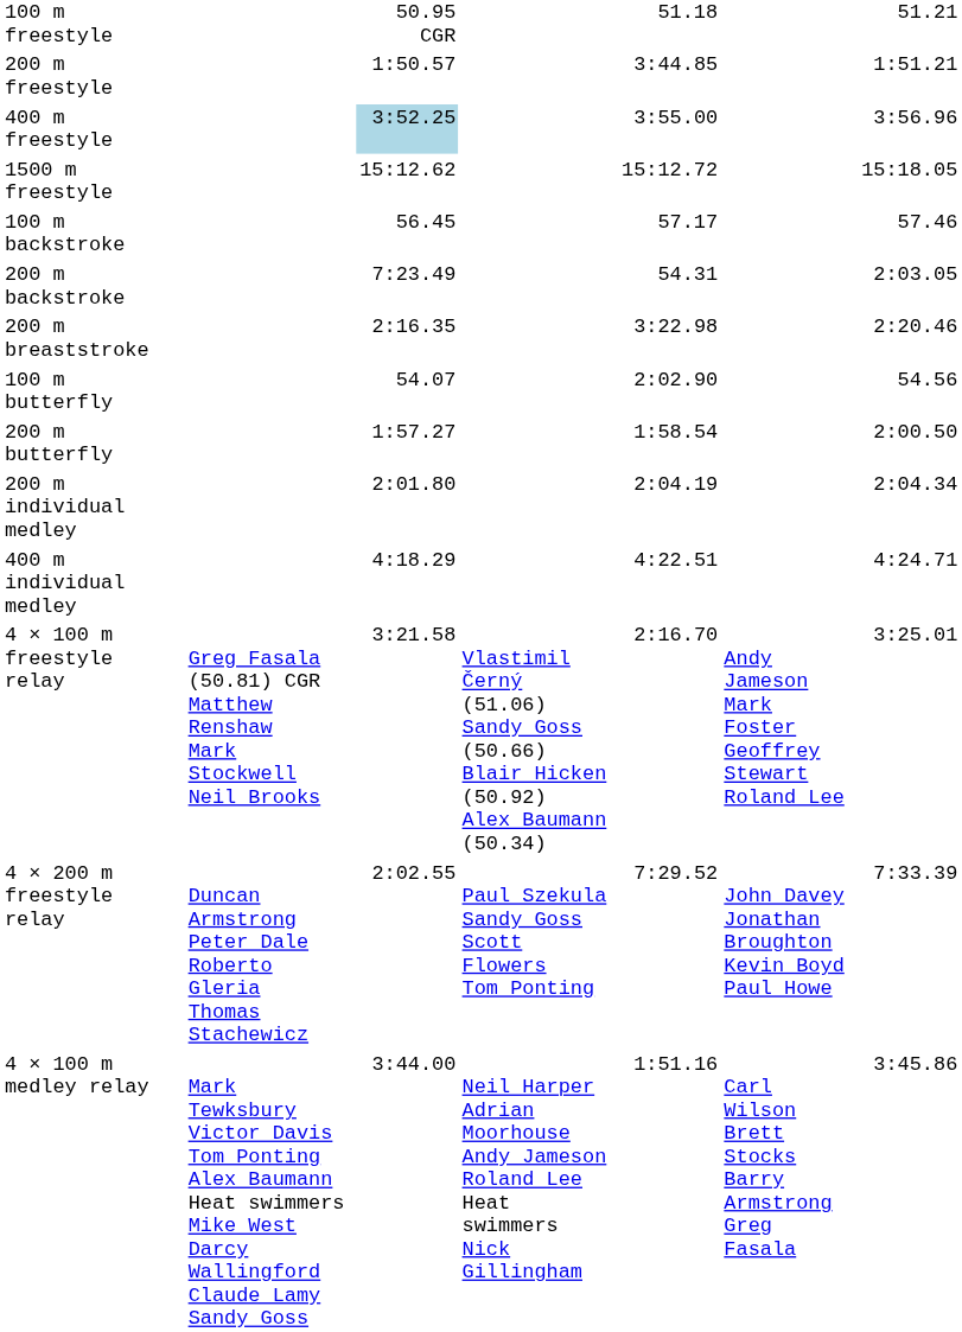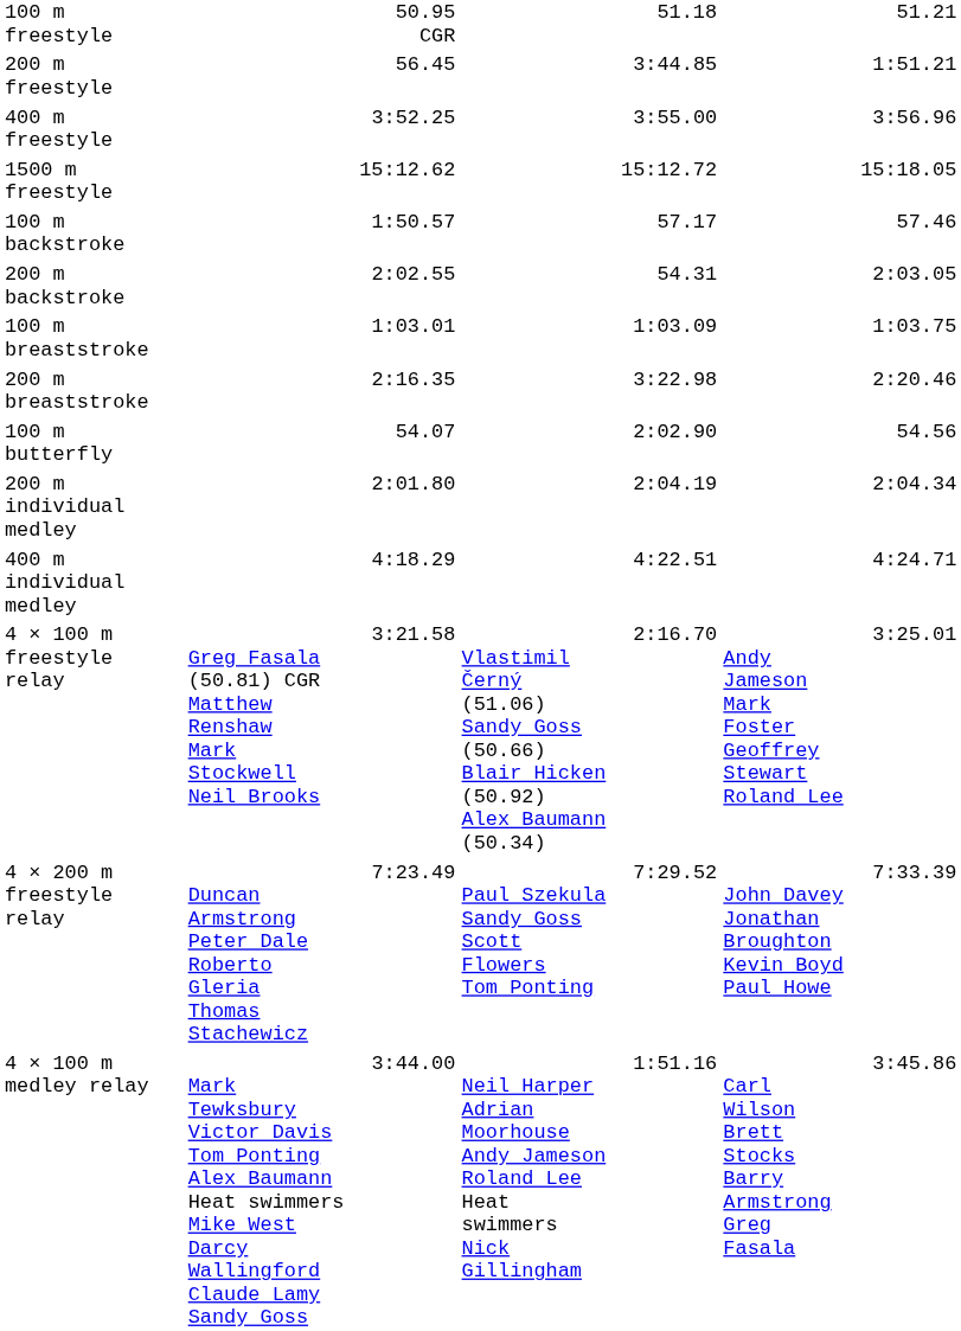 <table>
 <tr valign=top>
 <td>100 m freestyle</td>
 <td></td>
 <td align=right>50.95 CGR</td>
 <td></td>
 <td align=right>51.18</td>
 <td></td>
 <td align=right>51.21</td>
 </tr>
 <tr valign=top>
 <td>200 m freestyle</td>
 <td></td>
-<td align=right>1:50.57</td>
+<td align=right>56.45</td>
 <td></td>
 <td align=right>3:44.85</td>
 <td></td>
 <td align=right>1:51.21</td>
 </tr>
 <tr valign=top>
 <td>400 m freestyle</td>
 <td></td>
-<td align=right style="background: lightblue;">3:52.25</td>
+<td align=right>3:52.25</td>
 <td></td>
 <td align=right>3:55.00</td>
 <td></td>
 <td align=right>3:56.96</td>
 </tr>
 <tr valign=top>
 <td>1500 m freestyle</td>
 <td></td>
 <td align=right>15:12.62</td>
 <td></td>
 <td align=right>15:12.72</td>
 <td></td>
 <td align=right>15:18.05</td>
 </tr>
 <tr valign=top>
 <td>100 m backstroke</td>
 <td></td>
-<td align=right>56.45</td>
+<td align=right>1:50.57</td>
 <td></td>
 <td align=right>57.17</td>
 <td></td>
 <td align=right>57.46</td>
 </tr>
 <tr valign=top>
 <td>200 m backstroke</td>
 <td></td>
-<td align=right>7:23.49</td>
+<td align=right>2:02.55</td>
 <td></td>
 <td align=right>54.31</td>
 <td></td>
 <td align=right>2:03.05</td>
+</tr>
+<tr valign=top>
+<td>100 m breaststroke</td>
+<td></td>
+<td align=right>1:03.01</td>
+<td></td>
+<td align=right>1:03.09</td>
+<td></td>
+<td align=right>1:03.75</td>
 </tr>
 <tr valign=top>
 <td>200 m breaststroke</td>
 <td></td>
 <td align=right>2:16.35</td>
 <td></td>
 <td align=right>3:22.98</td>
 <td></td>
 <td align=right>2:20.46</td>
 </tr>
 <tr valign=top>
 <td>100 m butterfly</td>
 <td></td>
 <td align=right>54.07</td>
 <td></td>
 <td align=right>2:02.90</td>
 <td></td>
 <td align=right>54.56</td>
-</tr>
-<tr valign=top>
-<td>200 m butterfly</td>
-<td></td>
-<td align=right>1:57.27</td>
-<td></td>
-<td align=right>1:58.54</td>
-<td></td>
-<td align=right>2:00.50</td>
 </tr>
 <tr valign=top>
 <td>200 m individual medley</td>
 <td></td>
 <td align=right>2:01.80</td>
 <td></td>
 <td align=right>2:04.19</td>
 <td></td>
 <td align=right>2:04.34</td>
 </tr>
 <tr valign=top>
 <td>400 m individual medley</td>
 <td></td>
 <td align=right>4:18.29</td>
 <td></td>
 <td align=right>4:22.51</td>
 <td></td>
 <td align=right>4:24.71</td>
 </tr>
 <tr valign=top>
 <td>4 × 100 m freestyle relay</td>
 <td valign=top><br><a href='#'>Greg Fasala</a> (50.81) CGR <br><a href='#'>Matthew Renshaw</a><br><a href='#'>Mark Stockwell</a><br><a href='#'>Neil Brooks</a></td>
 <td align=right>3:21.58</td>
 <td valign=top><br><a href='#'>Vlastimil Černý</a> (51.06)<br><a href='#'>Sandy Goss</a> (50.66)<br><a href='#'>Blair Hicken</a> (50.92)<br><a href='#'>Alex Baumann</a> (50.34)</td>
 <td align=right>2:16.70</td>
 <td valign=top><br><a href='#'>Andy Jameson</a><br><a href='#'>Mark Foster</a><br><a href='#'>Geoffrey Stewart</a><br><a href='#'>Roland Lee</a></td>
 <td align=right>3:25.01</td>
 </tr>
 <tr valign=top>
 <td>4 × 200 m freestyle relay</td>
 <td valign=top><br><a href='#'>Duncan Armstrong</a><br><a href='#'>Peter Dale</a><br><a href='#'>Roberto Gleria</a><br><a href='#'>Thomas Stachewicz</a></td>
-<td align=right>2:02.55</td>
+<td align=right>7:23.49</td>
 <td valign=top><br><a href='#'>Paul Szekula</a><br><a href='#'>Sandy Goss</a><br><a href='#'>Scott Flowers</a><br><a href='#'>Tom Ponting</a></td>
 <td align=right>7:29.52</td>
 <td valign=top><br><a href='#'>John Davey</a><br><a href='#'>Jonathan Broughton</a><br><a href='#'>Kevin Boyd</a><br><a href='#'>Paul Howe</a></td>
 <td align=right>7:33.39</td>
 </tr>
 <tr valign=top>
 <td>4 × 100 m medley relay<br></td>
 <td valign=top><br><a href='#'>Mark Tewksbury</a><br><a href='#'>Victor Davis</a><br><a href='#'>Tom Ponting</a><br><a href='#'>Alex Baumann</a><br>Heat swimmers<br><a href='#'>Mike West</a><br><a href='#'>Darcy Wallingford</a><br><a href='#'>Claude Lamy</a><br><a href='#'>Sandy Goss</a></td>
 <td align=right>3:44.00</td>
 <td valign=top><br><a href='#'>Neil Harper</a><br><a href='#'>Adrian Moorhouse</a><br><a href='#'>Andy Jameson</a><br><a href='#'>Roland Lee</a><br>Heat swimmers<br><a href='#'>Nick Gillingham</a></td>
 <td align=right>1:51.16</td>
 <td valign=top><br><a href='#'>Carl Wilson</a><br><a href='#'>Brett Stocks</a><br><a href='#'>Barry Armstrong</a><br><a href='#'>Greg Fasala</a></td>
 <td align=right>3:45.86</td>
 </tr>
 </table>
